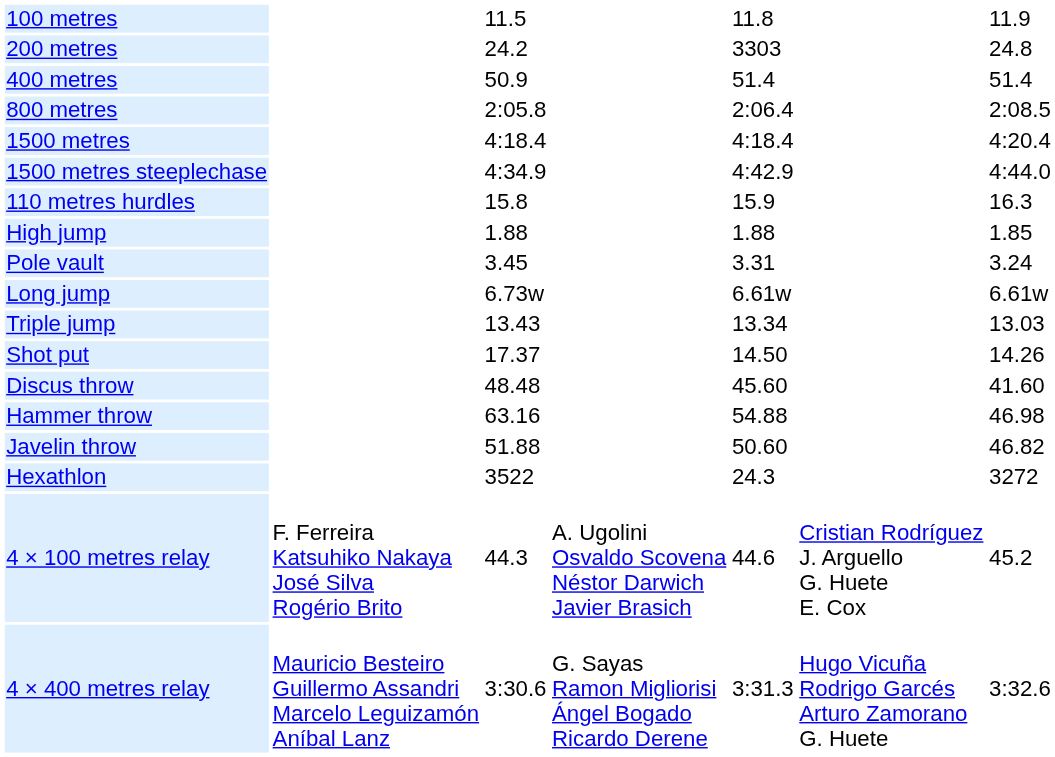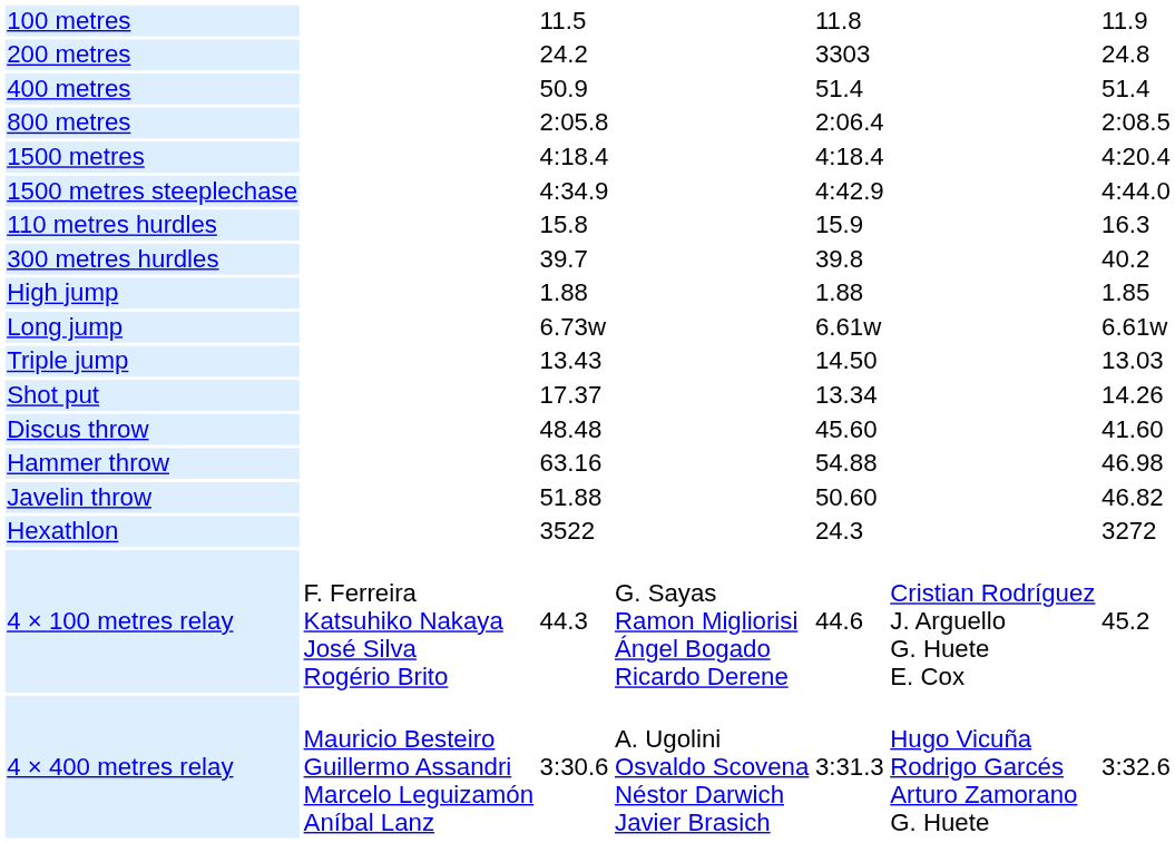 <table>
 <tr>
 <td bgcolor = DDEEFF><a href='#'>100 metres</a></td>
 <td></td>
 <td>11.5</td>
 <td></td>
 <td>11.8</td>
 <td></td>
 <td>11.9</td>
 </tr>
 <tr>
 <td bgcolor = DDEEFF><a href='#'>200 metres</a></td>
 <td></td>
 <td>24.2</td>
 <td></td>
 <td>3303</td>
 <td></td>
 <td>24.8</td>
 </tr>
 <tr>
 <td bgcolor = DDEEFF><a href='#'>400 metres</a></td>
 <td></td>
 <td>50.9</td>
 <td></td>
 <td>51.4</td>
 <td></td>
 <td>51.4</td>
 </tr>
 <tr>
 <td bgcolor = DDEEFF><a href='#'>800 metres</a></td>
 <td></td>
 <td>2:05.8</td>
 <td></td>
 <td>2:06.4</td>
 <td></td>
 <td>2:08.5</td>
 </tr>
 <tr>
 <td bgcolor = DDEEFF><a href='#'>1500 metres</a></td>
 <td></td>
 <td>4:18.4</td>
 <td></td>
 <td>4:18.4</td>
 <td></td>
 <td>4:20.4</td>
 </tr>
 <tr>
 <td bgcolor = DDEEFF><a href='#'>1500 metres steeplechase</a></td>
 <td></td>
 <td>4:34.9</td>
 <td></td>
 <td>4:42.9</td>
 <td></td>
 <td>4:44.0</td>
 </tr>
 <tr>
 <td bgcolor = DDEEFF><a href='#'>110 metres hurdles</a></td>
 <td></td>
 <td>15.8</td>
 <td></td>
 <td>15.9</td>
 <td></td>
 <td>16.3</td>
 </tr>
 <tr>
+<td bgcolor = DDEEFF><a href='#'>300 metres hurdles</a></td>
+<td></td>
+<td>39.7</td>
+<td></td>
+<td>39.8</td>
+<td></td>
+<td>40.2</td>
+</tr>
+<tr>
 <td bgcolor = DDEEFF><a href='#'>High jump</a></td>
 <td></td>
 <td>1.88</td>
 <td></td>
 <td>1.88</td>
 <td></td>
 <td>1.85</td>
-</tr>
-<tr>
-<td bgcolor = DDEEFF><a href='#'>Pole vault</a></td>
-<td></td>
-<td>3.45</td>
-<td></td>
-<td>3.31</td>
-<td></td>
-<td>3.24</td>
 </tr>
 <tr>
 <td bgcolor = DDEEFF><a href='#'>Long jump</a></td>
 <td></td>
 <td>6.73w</td>
 <td></td>
 <td>6.61w</td>
 <td></td>
 <td>6.61w</td>
 </tr>
 <tr>
 <td bgcolor = DDEEFF><a href='#'>Triple jump</a></td>
 <td></td>
 <td>13.43</td>
 <td></td>
-<td>13.34</td>
+<td>14.50</td>
 <td></td>
 <td>13.03</td>
 </tr>
 <tr>
 <td bgcolor = DDEEFF><a href='#'>Shot put</a></td>
 <td></td>
 <td>17.37</td>
 <td></td>
-<td>14.50</td>
+<td>13.34</td>
 <td></td>
 <td>14.26</td>
 </tr>
 <tr>
 <td bgcolor = DDEEFF><a href='#'>Discus throw</a></td>
 <td></td>
 <td>48.48</td>
 <td></td>
 <td>45.60</td>
 <td></td>
 <td>41.60</td>
 </tr>
 <tr>
 <td bgcolor = DDEEFF><a href='#'>Hammer throw</a></td>
 <td></td>
 <td>63.16</td>
 <td></td>
 <td>54.88</td>
 <td></td>
 <td>46.98</td>
 </tr>
 <tr>
 <td bgcolor = DDEEFF><a href='#'>Javelin throw</a></td>
 <td></td>
 <td>51.88</td>
 <td></td>
 <td>50.60</td>
 <td></td>
 <td>46.82</td>
 </tr>
 <tr>
 <td bgcolor = DDEEFF><a href='#'>Hexathlon</a></td>
 <td></td>
 <td>3522</td>
 <td></td>
 <td>24.3</td>
 <td></td>
 <td>3272</td>
 </tr>
 <tr>
 <td bgcolor = DDEEFF><a href='#'>4 × 100 metres relay</a></td>
 <td> <br> F. Ferreira <br> <a href='#'>Katsuhiko Nakaya</a> <br> <a href='#'>José Silva</a> <br> <a href='#'>Rogério Brito</a></td>
 <td>44.3</td>
-<td> <br> A. Ugolini <br> <a href='#'>Osvaldo Scovena</a> <br> <a href='#'>Néstor Darwich</a> <br> <a href='#'>Javier Brasich</a></td>
+<td> <br> G. Sayas <br> <a href='#'>Ramon Migliorisi</a> <br> <a href='#'>Ángel Bogado</a> <br> <a href='#'>Ricardo Derene</a></td>
 <td>44.6</td>
 <td> <br> <a href='#'>Cristian Rodríguez</a> <br> J. Arguello <br> G. Huete <br> E. Cox</td>
 <td>45.2</td>
 </tr>
 <tr>
 <td bgcolor = DDEEFF><a href='#'>4 × 400 metres relay</a></td>
 <td> <br> <a href='#'>Mauricio Besteiro</a> <br> <a href='#'>Guillermo Assandri</a> <br> <a href='#'>Marcelo Leguizamón</a> <br> <a href='#'>Aníbal Lanz</a></td>
 <td>3:30.6</td>
-<td> <br> G. Sayas <br> <a href='#'>Ramon Migliorisi</a> <br> <a href='#'>Ángel Bogado</a> <br> <a href='#'>Ricardo Derene</a></td>
+<td> <br> A. Ugolini <br> <a href='#'>Osvaldo Scovena</a> <br> <a href='#'>Néstor Darwich</a> <br> <a href='#'>Javier Brasich</a></td>
 <td>3:31.3</td>
 <td> <br> <a href='#'>Hugo Vicuña</a> <br> <a href='#'>Rodrigo Garcés</a> <br> <a href='#'>Arturo Zamorano</a> <br> G. Huete</td>
 <td>3:32.6</td>
 </tr>
 </table>
